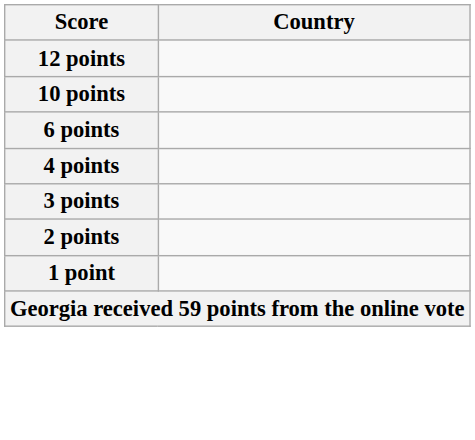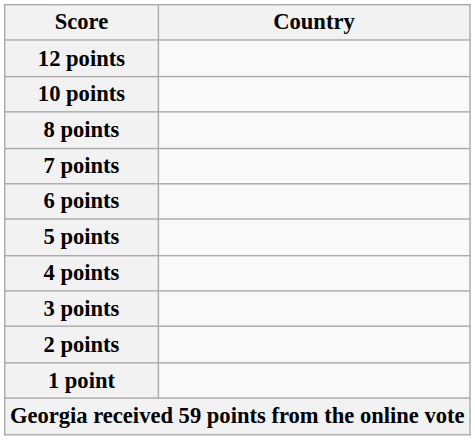 <table class="wikitable">
 <tr>
 <th scope="col" width="33%">Score</th>
 <th scope="col">Country</th>
 </tr>
 <tr>
 <th scope="row">12 points</th>
 <td></td>
 </tr>
 <tr>
 <th scope="row">10 points</th>
 <td></td>
 </tr>
 <tr>
+<th scope="row">8 points</th>
+<td></td>
+</tr>
+<tr>
+<th scope="row">7 points</th>
+<td></td>
+</tr>
+<tr>
 <th scope="row">6 points</th>
+<td></td>
+</tr>
+<tr>
+<th scope="row">5 points</th>
 <td></td>
 </tr>
 <tr>
 <th scope="row">4 points</th>
 <td></td>
 </tr>
 <tr>
 <th scope="row">3 points</th>
 <td></td>
 </tr>
 <tr>
 <th scope="row">2 points</th>
 <td></td>
 </tr>
 <tr>
 <th scope="row">1 point</th>
 <td></td>
 </tr>
 <tr>
 <th colspan="2">Georgia received 59 points from the online vote</th>
 </tr>
 </table>
